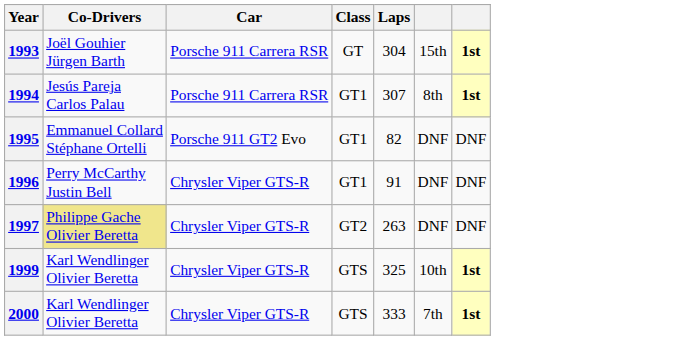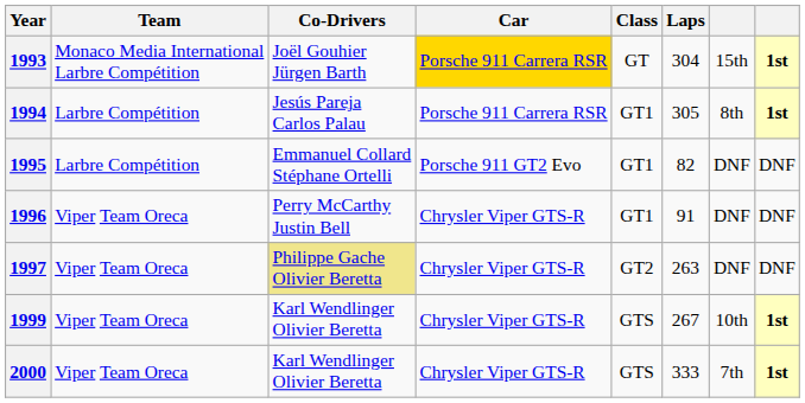 <table class="wikitable" style="text-align:center; font-size:90%">
 <tr>
 <th>Year</th>
+<th>Team</th>
 <th>Co-Drivers</th>
 <th>Car</th>
 <th>Class</th>
 <th>Laps</th>
 <th></th>
 <th></th>
 </tr>
 <tr>
 <th><a href='#'>1993</a></th>
+<td align="left"> <a href='#'>Monaco Media International</a><br> <a href='#'>Larbre Compétition</a></td>
 <td align="left"> <a href='#'>Joël Gouhier</a><br> <a href='#'>Jürgen Barth</a></td>
-<td align="left"><a href='#'>Porsche 911 Carrera RSR</a></td>
+<td align="left" style="background: gold;"><a href='#'>Porsche 911 Carrera RSR</a></td>
 <td>GT</td>
 <td>304</td>
 <td>15th</td>
 <td style="background:#FFFFBF;"><strong>1st</strong></td>
 </tr>
 <tr>
 <th><a href='#'>1994</a></th>
+<td align="left"> <a href='#'>Larbre Compétition</a></td>
 <td align="left"> <a href='#'>Jesús Pareja</a><br> <a href='#'>Carlos Palau</a></td>
 <td align="left"><a href='#'>Porsche 911 Carrera RSR</a></td>
 <td>GT1</td>
-<td>307</td>
+<td>305</td>
 <td>8th</td>
 <td style="background:#FFFFBF;"><strong>1st</strong></td>
 </tr>
 <tr>
 <th><a href='#'>1995</a></th>
+<td align="left"> <a href='#'>Larbre Compétition</a></td>
 <td align="left"> <a href='#'>Emmanuel Collard</a><br> <a href='#'>Stéphane Ortelli</a></td>
 <td align="left"><a href='#'>Porsche 911 GT2</a> Evo</td>
 <td>GT1</td>
 <td>82</td>
 <td>DNF</td>
 <td>DNF</td>
 </tr>
 <tr>
 <th><a href='#'>1996</a></th>
+<td align="left"> <a href='#'>Viper</a> <a href='#'>Team Oreca</a></td>
 <td align="left"> <a href='#'>Perry McCarthy</a><br> <a href='#'>Justin Bell</a></td>
 <td align="left"><a href='#'>Chrysler Viper GTS-R</a></td>
 <td>GT1</td>
 <td>91</td>
 <td>DNF</td>
 <td>DNF</td>
 </tr>
 <tr>
 <th><a href='#'>1997</a></th>
+<td align="left"> <a href='#'>Viper</a> <a href='#'>Team Oreca</a></td>
 <td align="left" style="background: khaki;"> <a href='#'>Philippe Gache</a><br> <a href='#'>Olivier Beretta</a></td>
 <td align="left"><a href='#'>Chrysler Viper GTS-R</a></td>
 <td>GT2</td>
 <td>263</td>
 <td>DNF</td>
 <td>DNF</td>
 </tr>
 <tr>
 <th><a href='#'>1999</a></th>
+<td align="left"> <a href='#'>Viper</a> <a href='#'>Team Oreca</a></td>
 <td align="left"> <a href='#'>Karl Wendlinger</a><br> <a href='#'>Olivier Beretta</a></td>
 <td align="left"><a href='#'>Chrysler Viper GTS-R</a></td>
 <td>GTS</td>
-<td>325</td>
+<td>267</td>
 <td>10th</td>
 <td style="background:#FFFFBF;"><strong>1st</strong></td>
 </tr>
 <tr>
 <th><a href='#'>2000</a></th>
+<td align="left"> <a href='#'>Viper</a> <a href='#'>Team Oreca</a></td>
 <td align="left"> <a href='#'>Karl Wendlinger</a><br> <a href='#'>Olivier Beretta</a></td>
 <td align="left"><a href='#'>Chrysler Viper GTS-R</a></td>
 <td>GTS</td>
 <td>333</td>
 <td>7th</td>
 <td style="background:#FFFFBF;"><strong>1st</strong></td>
 </tr>
 </table>
